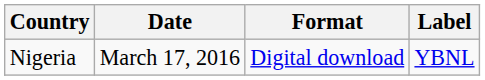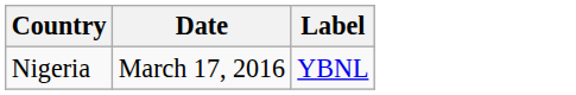 <table class="wikitable sortable">
 <tr>
 <th>Country</th>
 <th>Date</th>
-<th>Format</th>
 <th>Label</th>
 </tr>
 <tr>
 <td>Nigeria</td>
 <td>March 17, 2016</td>
-<td><a href='#'>Digital download</a></td>
 <td><a href='#'>YBNL</a></td>
 </tr>
 </table>
